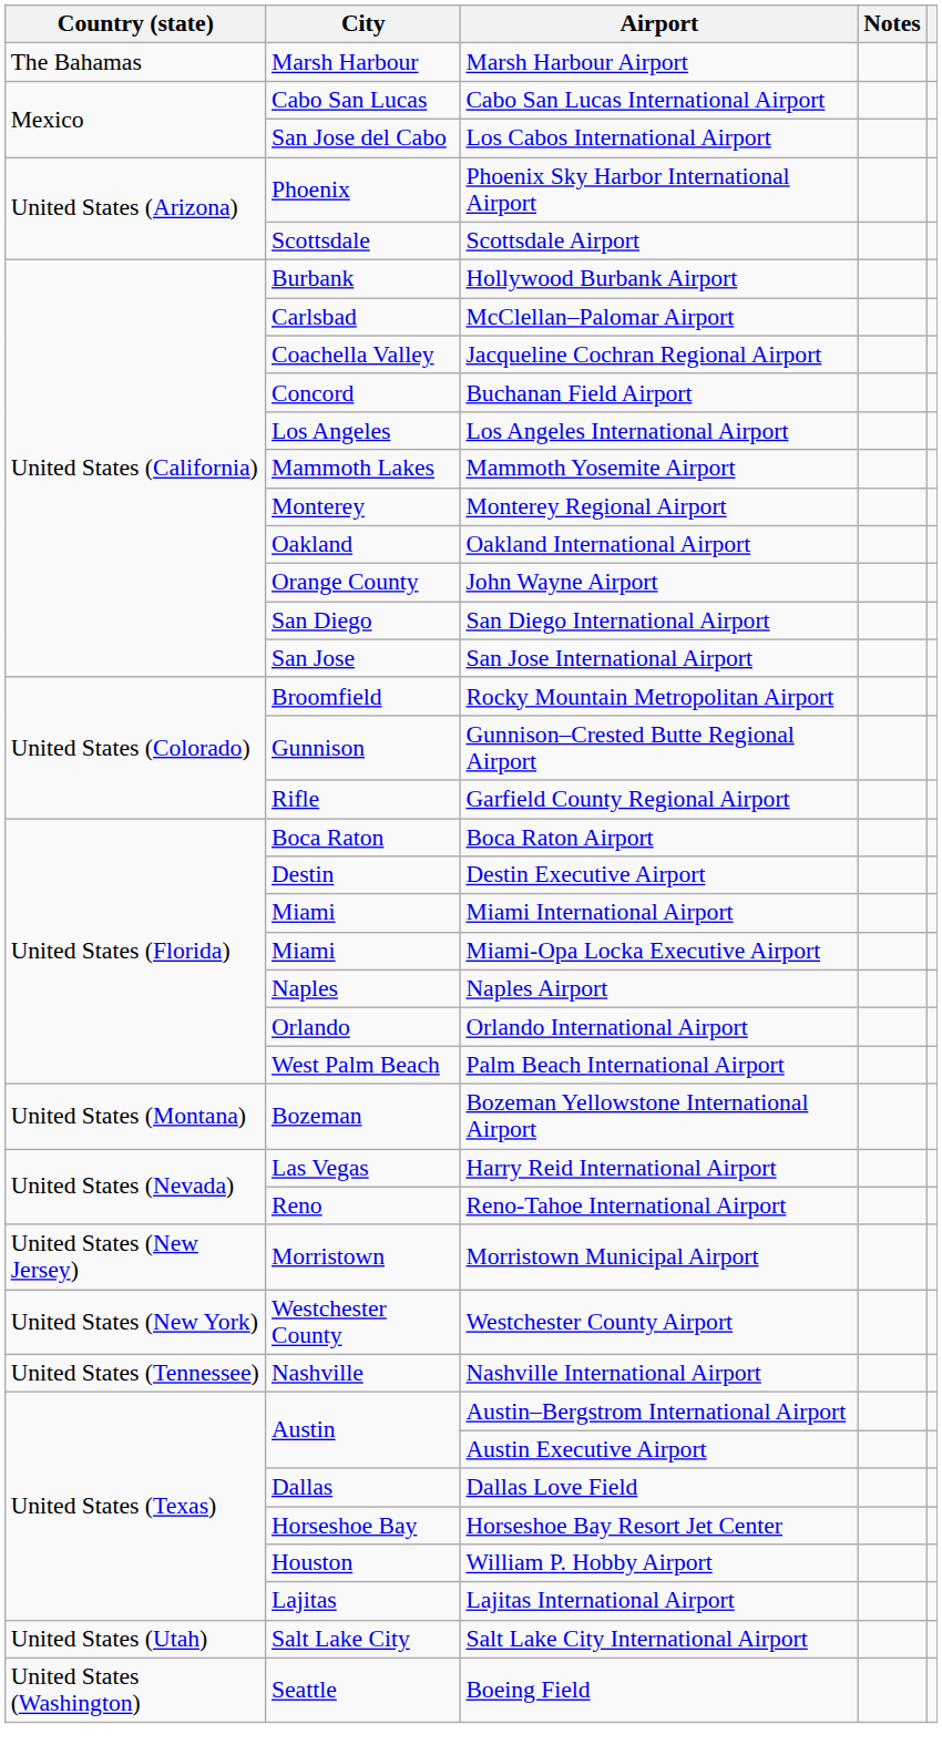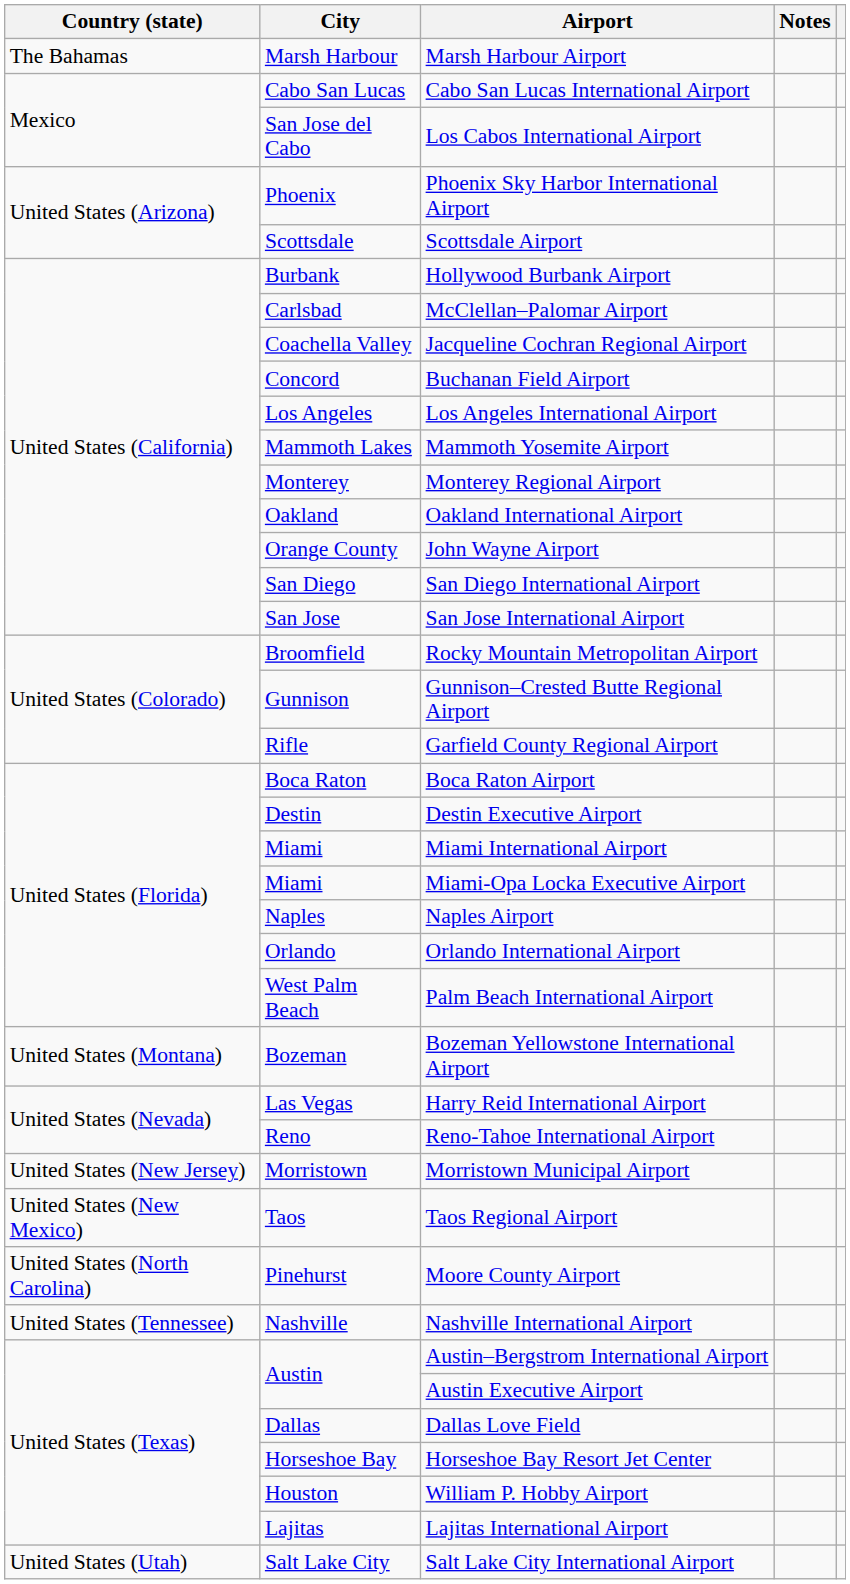 <table class="sortable wikitable" style="margin:1em auto;">
 <tr>
 <th>Country (state)</th>
 <th>City</th>
 <th>Airport</th>
 <th>Notes</th>
 <th class=unsortable></th>
 </tr>
 <tr>
 <td>The Bahamas</td>
 <td><a href='#'>Marsh Harbour</a></td>
 <td><a href='#'>Marsh Harbour Airport</a></td>
 <td></td>
 <td></td>
 </tr>
 <tr>
 <td rowspan="2">Mexico</td>
 <td><a href='#'>Cabo San Lucas</a></td>
 <td><a href='#'>Cabo San Lucas International Airport</a></td>
 <td></td>
 <td></td>
 </tr>
 <tr>
 <td><a href='#'>San Jose del Cabo</a></td>
 <td><a href='#'>Los Cabos International Airport</a></td>
 <td></td>
 <td></td>
 </tr>
 <tr>
 <td rowspan="2">United States (<a href='#'>Arizona</a>)</td>
 <td><a href='#'>Phoenix</a></td>
 <td><a href='#'>Phoenix Sky Harbor International Airport</a></td>
 <td></td>
 <td></td>
 </tr>
 <tr>
 <td><a href='#'>Scottsdale</a></td>
 <td><a href='#'>Scottsdale Airport</a></td>
 <td></td>
 <td></td>
 </tr>
 <tr>
 <td rowspan="11">United States (<a href='#'>California</a>)</td>
 <td><a href='#'>Burbank</a></td>
 <td><a href='#'>Hollywood Burbank Airport</a></td>
 <td></td>
 <td></td>
 </tr>
 <tr>
 <td><a href='#'>Carlsbad</a></td>
 <td><a href='#'>McClellan–Palomar Airport</a></td>
 <td></td>
 <td></td>
 </tr>
 <tr>
 <td><a href='#'>Coachella Valley</a></td>
 <td><a href='#'>Jacqueline Cochran Regional Airport</a></td>
 <td></td>
 <td></td>
 </tr>
 <tr>
 <td><a href='#'>Concord</a></td>
 <td><a href='#'>Buchanan Field Airport</a></td>
 <td></td>
 <td></td>
 </tr>
 <tr>
 <td><a href='#'>Los Angeles</a></td>
 <td><a href='#'>Los Angeles International Airport</a></td>
 <td></td>
 <td></td>
 </tr>
 <tr>
 <td><a href='#'>Mammoth Lakes</a></td>
 <td><a href='#'>Mammoth Yosemite Airport</a></td>
 <td></td>
 <td></td>
 </tr>
 <tr>
 <td><a href='#'>Monterey</a></td>
 <td><a href='#'>Monterey Regional Airport</a></td>
 <td></td>
 <td></td>
 </tr>
 <tr>
 <td><a href='#'>Oakland</a></td>
 <td><a href='#'>Oakland International Airport</a></td>
 <td></td>
 <td></td>
 </tr>
 <tr>
 <td><a href='#'>Orange County</a></td>
 <td><a href='#'>John Wayne Airport</a></td>
 <td></td>
 <td></td>
 </tr>
 <tr>
 <td><a href='#'>San Diego</a></td>
 <td><a href='#'>San Diego International Airport</a></td>
 <td></td>
 <td></td>
 </tr>
 <tr>
 <td><a href='#'>San Jose</a></td>
 <td><a href='#'>San Jose International Airport</a></td>
 <td></td>
 <td></td>
 </tr>
 <tr>
 <td rowspan="3">United States (<a href='#'>Colorado</a>)</td>
 <td><a href='#'>Broomfield</a></td>
 <td><a href='#'>Rocky Mountain Metropolitan Airport</a></td>
 <td></td>
 <td></td>
 </tr>
 <tr>
 <td><a href='#'>Gunnison</a></td>
 <td><a href='#'>Gunnison–Crested Butte Regional Airport</a></td>
 <td></td>
 <td></td>
 </tr>
 <tr>
 <td><a href='#'>Rifle</a></td>
 <td><a href='#'>Garfield County Regional Airport</a></td>
 <td></td>
 <td></td>
 </tr>
 <tr>
 <td rowspan="7">United States (<a href='#'>Florida</a>)</td>
 <td><a href='#'>Boca Raton</a></td>
 <td><a href='#'>Boca Raton Airport</a></td>
 <td></td>
 <td></td>
 </tr>
 <tr>
 <td><a href='#'>Destin</a></td>
 <td><a href='#'>Destin Executive Airport</a></td>
 <td></td>
 <td></td>
 </tr>
 <tr>
 <td><a href='#'>Miami</a></td>
 <td><a href='#'>Miami International Airport</a></td>
 <td></td>
 <td></td>
 </tr>
 <tr>
 <td><a href='#'>Miami</a></td>
 <td><a href='#'>Miami-Opa Locka Executive Airport</a></td>
 <td></td>
 <td></td>
 </tr>
 <tr>
 <td><a href='#'>Naples</a></td>
 <td><a href='#'>Naples Airport</a></td>
 <td></td>
 <td></td>
 </tr>
 <tr>
 <td><a href='#'>Orlando</a></td>
 <td><a href='#'>Orlando International Airport</a></td>
 <td></td>
 <td></td>
 </tr>
 <tr>
 <td><a href='#'>West Palm Beach</a></td>
 <td><a href='#'>Palm Beach International Airport</a></td>
 <td></td>
 <td></td>
 </tr>
 <tr>
 <td>United States (<a href='#'>Montana</a>)</td>
 <td><a href='#'>Bozeman</a></td>
 <td><a href='#'>Bozeman Yellowstone International Airport</a></td>
 <td></td>
 <td></td>
 </tr>
 <tr>
 <td rowspan=2>United States (<a href='#'>Nevada</a>)</td>
 <td><a href='#'>Las Vegas</a></td>
 <td><a href='#'>Harry Reid International Airport</a></td>
 <td></td>
 <td></td>
 </tr>
 <tr>
 <td><a href='#'>Reno</a></td>
 <td><a href='#'>Reno-Tahoe International Airport</a></td>
 <td></td>
 <td></td>
 </tr>
 <tr>
 <td>United States (<a href='#'>New Jersey</a>)</td>
 <td><a href='#'>Morristown</a></td>
 <td><a href='#'>Morristown Municipal Airport</a></td>
 <td></td>
 <td></td>
 </tr>
 <tr>
-<td>United States (<a href='#'>New York</a>)</td>
-<td><a href='#'>Westchester County</a></td>
-<td><a href='#'>Westchester County Airport</a></td>
+<td>United States (<a href='#'>New Mexico</a>)</td>
+<td><a href='#'>Taos</a></td>
+<td><a href='#'>Taos Regional Airport</a></td>
+<td></td>
+<td></td>
+</tr>
+<tr>
+<td>United States (<a href='#'>North Carolina</a>)</td>
+<td><a href='#'>Pinehurst</a></td>
+<td><a href='#'>Moore County Airport</a></td>
 <td></td>
 <td></td>
 </tr>
 <tr>
 <td>United States (<a href='#'>Tennessee</a>)</td>
 <td><a href='#'>Nashville</a></td>
 <td><a href='#'>Nashville International Airport</a></td>
 <td></td>
 <td></td>
 </tr>
 <tr>
 <td rowspan="6">United States (<a href='#'>Texas</a>)</td>
 <td rowspan="2"><a href='#'>Austin</a></td>
 <td><a href='#'>Austin–Bergstrom International Airport</a></td>
 <td></td>
 <td></td>
 </tr>
 <tr>
 <td><a href='#'>Austin Executive Airport</a></td>
 <td></td>
 <td></td>
 </tr>
 <tr>
 <td><a href='#'>Dallas</a></td>
 <td><a href='#'>Dallas Love Field</a></td>
 <td></td>
 <td></td>
 </tr>
 <tr>
 <td><a href='#'>Horseshoe Bay</a></td>
 <td><a href='#'>Horseshoe Bay Resort Jet Center</a></td>
 <td></td>
 <td></td>
 </tr>
 <tr>
 <td><a href='#'>Houston</a></td>
 <td><a href='#'>William P. Hobby Airport</a></td>
 <td></td>
 <td></td>
 </tr>
 <tr>
 <td><a href='#'>Lajitas</a></td>
 <td><a href='#'>Lajitas International Airport</a></td>
 <td></td>
 <td></td>
 </tr>
 <tr>
 <td>United States (<a href='#'>Utah</a>)</td>
 <td><a href='#'>Salt Lake City</a></td>
 <td><a href='#'>Salt Lake City International Airport</a></td>
 <td></td>
 <td></td>
 </tr>
-<tr>
-<td>United States (<a href='#'>Washington</a>)</td>
-<td><a href='#'>Seattle</a></td>
-<td><a href='#'>Boeing Field</a></td>
-<td></td>
-<td></td>
-</tr>
 </table>
